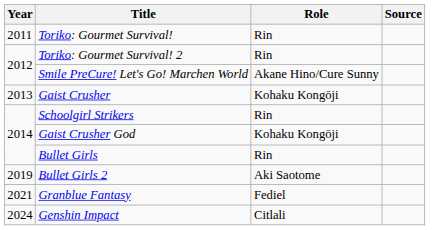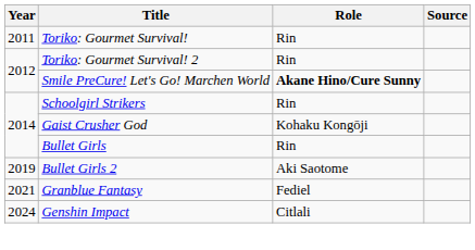 <table class="wikitable">
 <tr>
 <th scope="col">Year</th>
 <th scope="col">Title</th>
 <th scope="col">Role</th>
 <th scope="col">Source</th>
 </tr>
 <tr>
 <td>2011</td>
 <td><em><a href='#'>Toriko</a>: Gourmet Survival!</em></td>
 <td>Rin</td>
 <td></td>
 </tr>
 <tr>
 <td rowspan="2">2012</td>
 <td><em><a href='#'>Toriko</a>: Gourmet Survival! 2</em></td>
 <td>Rin</td>
 <td></td>
 </tr>
 <tr>
 <td><em><a href='#'>Smile PreCure!</a> Let's Go! Marchen World</em></td>
-<td>Akane Hino/Cure Sunny</td>
-<td></td>
-</tr>
-<tr>
-<td>2013</td>
-<td><em><a href='#'>Gaist Crusher</a></em></td>
-<td>Kohaku Kongōji</td>
+<td><strong>Akane Hino/Cure Sunny</strong></td>
 <td></td>
 </tr>
 <tr>
 <td rowspan="3">2014</td>
 <td><em><a href='#'>Schoolgirl Strikers</a></em></td>
 <td>Rin</td>
 <td></td>
 </tr>
 <tr>
 <td><em><a href='#'>Gaist Crusher</a> God</em></td>
 <td>Kohaku Kongōji</td>
 <td></td>
 </tr>
 <tr>
 <td><em><a href='#'>Bullet Girls</a></em></td>
 <td>Rin</td>
 <td></td>
 </tr>
 <tr>
 <td>2019</td>
 <td><em><a href='#'>Bullet Girls 2</a></em></td>
 <td>Aki Saotome</td>
 <td></td>
 </tr>
 <tr>
 <td>2021</td>
 <td><em><a href='#'>Granblue Fantasy</a></em></td>
 <td>Fediel</td>
 <td></td>
 </tr>
 <tr>
 <td>2024</td>
 <td><em><a href='#'>Genshin Impact</a></em></td>
 <td>Citlali</td>
 <td></td>
 </tr>
 </table>
